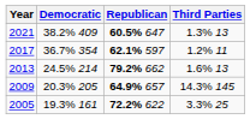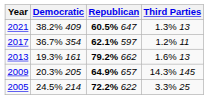 <table class="wikitable" style="float:right; margin:1em; font-size:95%;">
 <tr style="background:lightgrey;">
 <th>Year</th>
 <th><a href='#'>Democratic</a></th>
 <th><a href='#'>Republican</a></th>
 <th><a href='#'>Third Parties</a></th>
 </tr>
 <tr>
 <td align="center" ><a href='#'>2021</a></td>
 <td align="center" >38.2% <em>409</em></td>
 <td align="center" ><strong>60.5%</strong> <em>647</em></td>
 <td align="center" >1.3% <em>13</em></td>
 </tr>
 <tr>
 <td align="center" ><a href='#'>2017</a></td>
 <td align="center" >36.7% <em>354</em></td>
 <td align="center" ><strong>62.1%</strong> <em>597</em></td>
 <td align="center" >1.2% <em>11</em></td>
 </tr>
 <tr>
 <td align="center" ><a href='#'>2013</a></td>
-<td align="center" >24.5% <em>214</em></td>
+<td align="center" >19.3% <em>161</em></td>
 <td align="center" ><strong>79.2%</strong> <em>662</em></td>
 <td align="center" >1.6% <em>13</em></td>
 </tr>
 <tr>
 <td align="center" ><a href='#'>2009</a></td>
 <td align="center" >20.3% <em>205</em></td>
 <td align="center" ><strong>64.9%</strong> <em>657</em></td>
 <td align="center" >14.3% <em>145</em></td>
 </tr>
 <tr>
 <td align="center" ><a href='#'>2005</a></td>
-<td align="center" >19.3% <em>161</em></td>
+<td align="center" >24.5% <em>214</em></td>
 <td align="center" ><strong>72.2%</strong> <em>622</em></td>
 <td align="center" >3.3% <em>25</em></td>
 </tr>
 </table>
